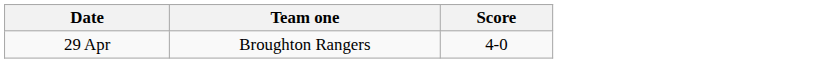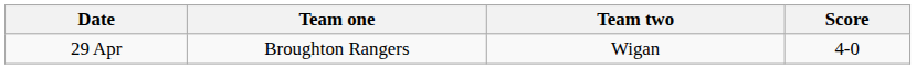 <table class="wikitable" style="text-align: center">
 <tr>
 <th width=150>Date</th>
 <th width=250>Team one</th>
+<th width=250>Team two</th>
 <th width=100>Score</th>
 </tr>
 <tr>
 <td>29 Apr</td>
 <td>Broughton Rangers</td>
+<td>Wigan</td>
 <td>4-0</td>
 </tr>
 </table>
